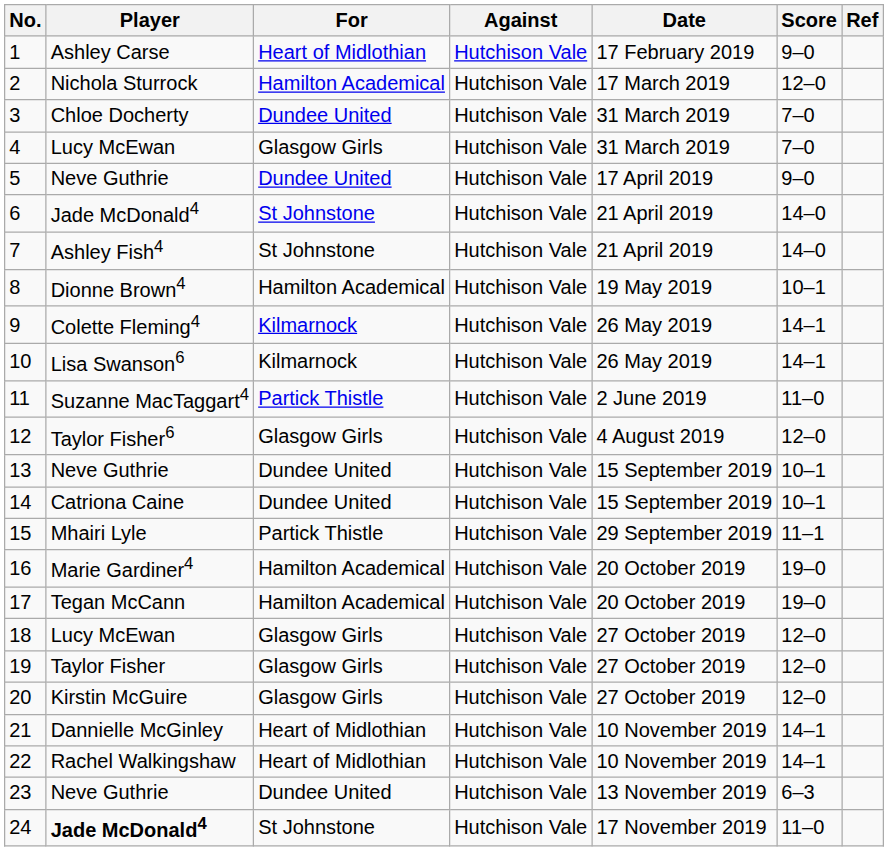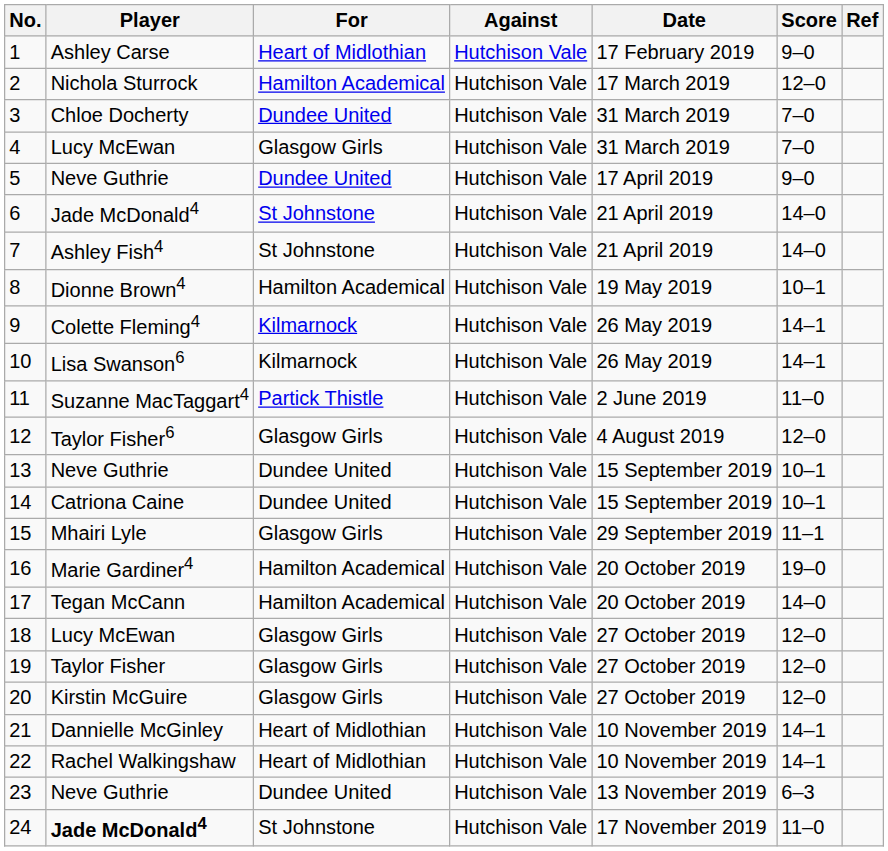 <table class="wikitable" style="text-align:left">
 <tr>
 <th>No.</th>
 <th>Player</th>
 <th>For</th>
 <th>Against</th>
 <th>Date</th>
 <th>Score</th>
 <th>Ref</th>
 </tr>
 <tr>
 <td>1</td>
 <td> Ashley Carse</td>
 <td><a href='#'>Heart of Midlothian</a></td>
 <td><a href='#'>Hutchison Vale</a></td>
 <td>17 February 2019</td>
 <td>9–0</td>
 <td></td>
 </tr>
 <tr>
 <td>2</td>
 <td> Nichola Sturrock</td>
 <td><a href='#'>Hamilton Academical</a></td>
 <td>Hutchison Vale</td>
 <td>17 March 2019</td>
 <td>12–0</td>
 <td></td>
 </tr>
 <tr>
 <td>3</td>
 <td> Chloe Docherty</td>
 <td><a href='#'>Dundee United</a></td>
 <td>Hutchison Vale</td>
 <td>31 March 2019</td>
 <td>7–0</td>
 <td></td>
 </tr>
 <tr>
 <td>4</td>
 <td> Lucy McEwan</td>
 <td>Glasgow Girls</td>
 <td>Hutchison Vale</td>
 <td>31 March 2019</td>
 <td>7–0</td>
 <td></td>
 </tr>
 <tr>
 <td>5</td>
 <td> Neve Guthrie</td>
 <td><a href='#'>Dundee United</a></td>
 <td>Hutchison Vale</td>
 <td>17 April 2019</td>
 <td>9–0</td>
 <td></td>
 </tr>
 <tr>
 <td>6</td>
 <td> Jade McDonald<sup>4</sup></td>
 <td><a href='#'>St Johnstone</a></td>
 <td>Hutchison Vale</td>
 <td>21 April 2019</td>
 <td>14–0</td>
 <td></td>
 </tr>
 <tr>
 <td>7</td>
 <td> Ashley Fish<sup>4</sup></td>
 <td>St Johnstone</td>
 <td>Hutchison Vale</td>
 <td>21 April 2019</td>
 <td>14–0</td>
 <td></td>
 </tr>
 <tr>
 <td>8</td>
 <td> Dionne Brown<sup>4</sup></td>
 <td>Hamilton Academical</td>
 <td>Hutchison Vale</td>
 <td>19 May 2019</td>
 <td>10–1</td>
 <td></td>
 </tr>
 <tr>
 <td>9</td>
 <td> Colette Fleming<sup>4</sup></td>
 <td><a href='#'>Kilmarnock</a></td>
 <td>Hutchison Vale</td>
 <td>26 May 2019</td>
 <td>14–1</td>
 <td></td>
 </tr>
 <tr>
 <td>10</td>
 <td> Lisa Swanson<sup>6</sup></td>
 <td>Kilmarnock</td>
 <td>Hutchison Vale</td>
 <td>26 May 2019</td>
 <td>14–1</td>
 <td></td>
 </tr>
 <tr>
 <td>11</td>
 <td> Suzanne MacTaggart<sup>4</sup></td>
 <td><a href='#'>Partick Thistle</a></td>
 <td>Hutchison Vale</td>
 <td>2 June 2019</td>
 <td>11–0</td>
 <td></td>
 </tr>
 <tr>
 <td>12</td>
 <td> Taylor Fisher<sup>6</sup></td>
 <td>Glasgow Girls</td>
 <td>Hutchison Vale</td>
 <td>4 August 2019</td>
 <td>12–0</td>
 <td></td>
 </tr>
 <tr>
 <td>13</td>
 <td> Neve Guthrie</td>
 <td>Dundee United</td>
 <td>Hutchison Vale</td>
 <td>15 September 2019</td>
 <td>10–1</td>
 <td></td>
 </tr>
 <tr>
 <td>14</td>
 <td> Catriona Caine</td>
 <td>Dundee United</td>
 <td>Hutchison Vale</td>
 <td>15 September 2019</td>
 <td>10–1</td>
 <td></td>
 </tr>
 <tr>
 <td>15</td>
 <td> Mhairi Lyle</td>
-<td>Partick Thistle</td>
+<td>Glasgow Girls</td>
 <td>Hutchison Vale</td>
 <td>29 September 2019</td>
 <td>11–1</td>
 <td></td>
 </tr>
 <tr>
 <td>16</td>
 <td> Marie Gardiner<sup>4</sup></td>
 <td>Hamilton Academical</td>
 <td>Hutchison Vale</td>
 <td>20 October 2019</td>
 <td>19–0</td>
 <td></td>
 </tr>
 <tr>
 <td>17</td>
 <td> Tegan McCann</td>
 <td>Hamilton Academical</td>
 <td>Hutchison Vale</td>
 <td>20 October 2019</td>
-<td>19–0</td>
+<td>14–0</td>
 <td></td>
 </tr>
 <tr>
 <td>18</td>
 <td> Lucy McEwan</td>
 <td>Glasgow Girls</td>
 <td>Hutchison Vale</td>
 <td>27 October 2019</td>
 <td>12–0</td>
 <td></td>
 </tr>
 <tr>
 <td>19</td>
 <td> Taylor Fisher</td>
 <td>Glasgow Girls</td>
 <td>Hutchison Vale</td>
 <td>27 October 2019</td>
 <td>12–0</td>
 <td></td>
 </tr>
 <tr>
 <td>20</td>
 <td> Kirstin McGuire</td>
 <td>Glasgow Girls</td>
 <td>Hutchison Vale</td>
 <td>27 October 2019</td>
 <td>12–0</td>
 <td></td>
 </tr>
 <tr>
 <td>21</td>
 <td> Dannielle McGinley</td>
 <td>Heart of Midlothian</td>
 <td>Hutchison Vale</td>
 <td>10 November 2019</td>
 <td>14–1</td>
 <td></td>
 </tr>
 <tr>
 <td>22</td>
 <td> Rachel Walkingshaw</td>
 <td>Heart of Midlothian</td>
 <td>Hutchison Vale</td>
 <td>10 November 2019</td>
 <td>14–1</td>
 <td></td>
 </tr>
 <tr>
 <td>23</td>
 <td> Neve Guthrie</td>
 <td>Dundee United</td>
 <td>Hutchison Vale</td>
 <td>13 November 2019</td>
 <td>6–3</td>
 <td></td>
 </tr>
 <tr>
 <td>24</td>
 <td><strong> Jade McDonald<sup>4</sup></strong></td>
 <td>St Johnstone</td>
 <td>Hutchison Vale</td>
 <td>17 November 2019</td>
 <td>11–0</td>
 <td></td>
 </tr>
 </table>
